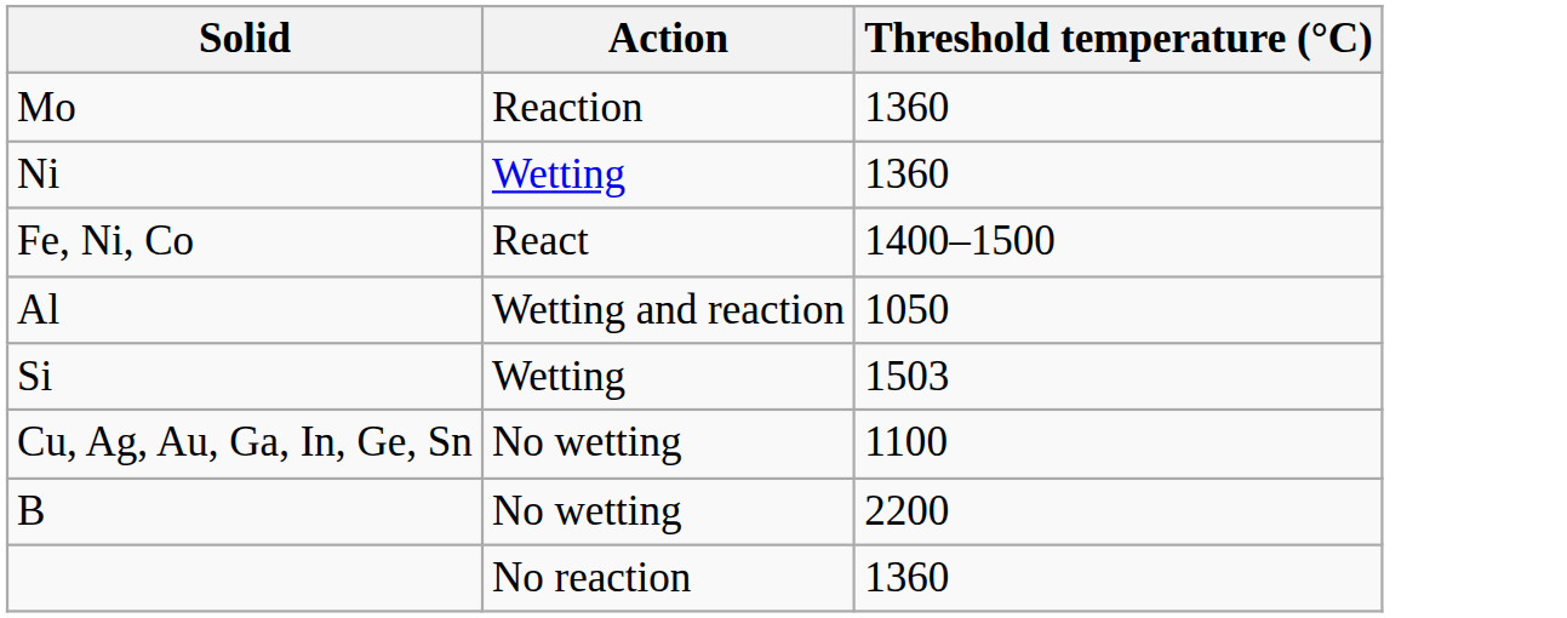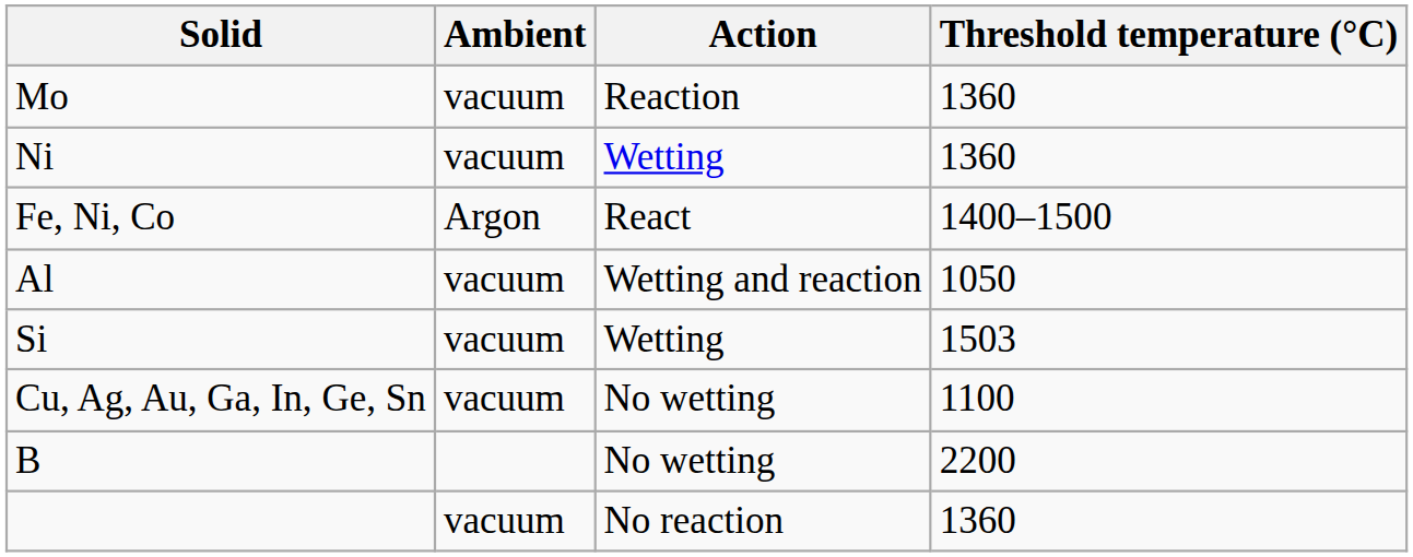 <table class="wikitable" style="margin:10px;">
 <tr>
 <th>Solid</th>
+<th>Ambient</th>
 <th>Action</th>
 <th>Threshold temperature (°C)</th>
 </tr>
 <tr>
 <td>Mo</td>
+<td> vacuum</td>
 <td>Reaction</td>
 <td>1360</td>
 </tr>
 <tr>
 <td>Ni</td>
+<td> vacuum</td>
 <td><a href='#'>Wetting</a></td>
 <td>1360</td>
 </tr>
 <tr>
 <td>Fe, Ni, Co</td>
+<td>Argon</td>
 <td>React</td>
 <td>1400–1500</td>
 </tr>
 <tr>
 <td>Al</td>
+<td> vacuum</td>
 <td>Wetting and reaction</td>
 <td>1050</td>
 </tr>
 <tr>
 <td>Si</td>
+<td> vacuum</td>
 <td>Wetting</td>
 <td>1503</td>
 </tr>
 <tr>
 <td>Cu, Ag, Au, Ga, In, Ge, Sn</td>
+<td> vacuum</td>
 <td>No wetting</td>
 <td>1100</td>
 </tr>
 <tr>
 <td>B</td>
+<td></td>
 <td>No wetting</td>
 <td>2200</td>
 </tr>
 <tr>
 <td></td>
+<td> vacuum</td>
 <td>No reaction</td>
 <td>1360</td>
 </tr>
 </table>
